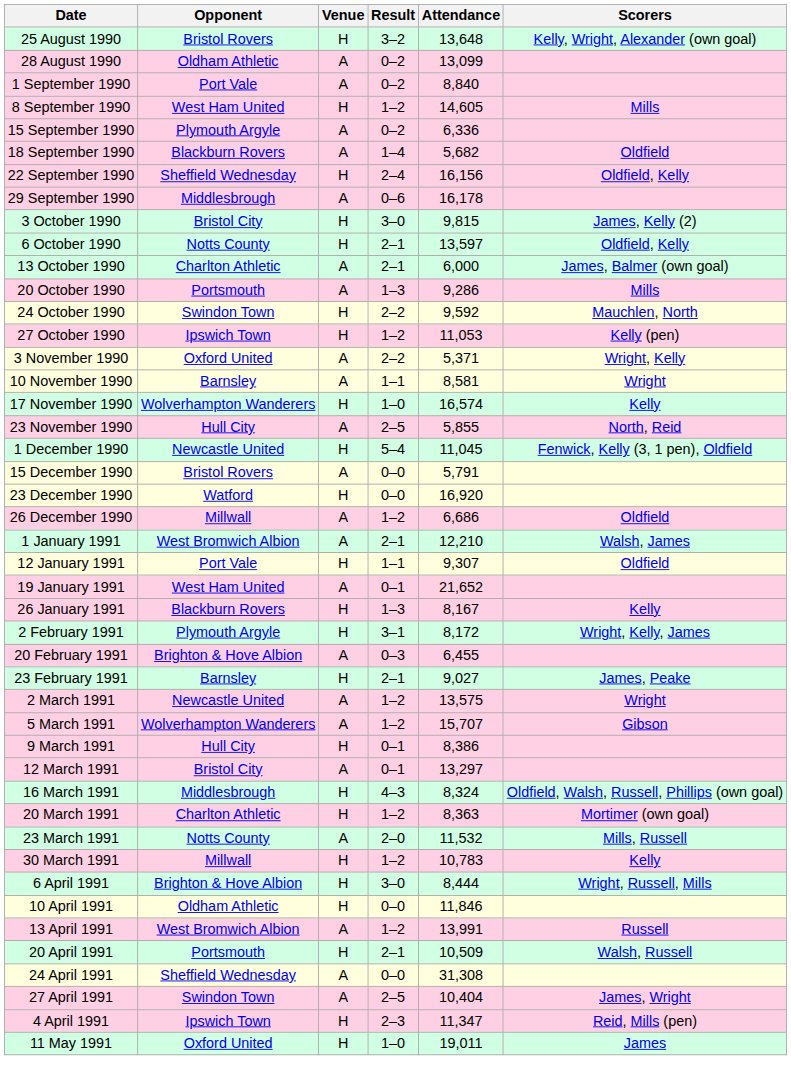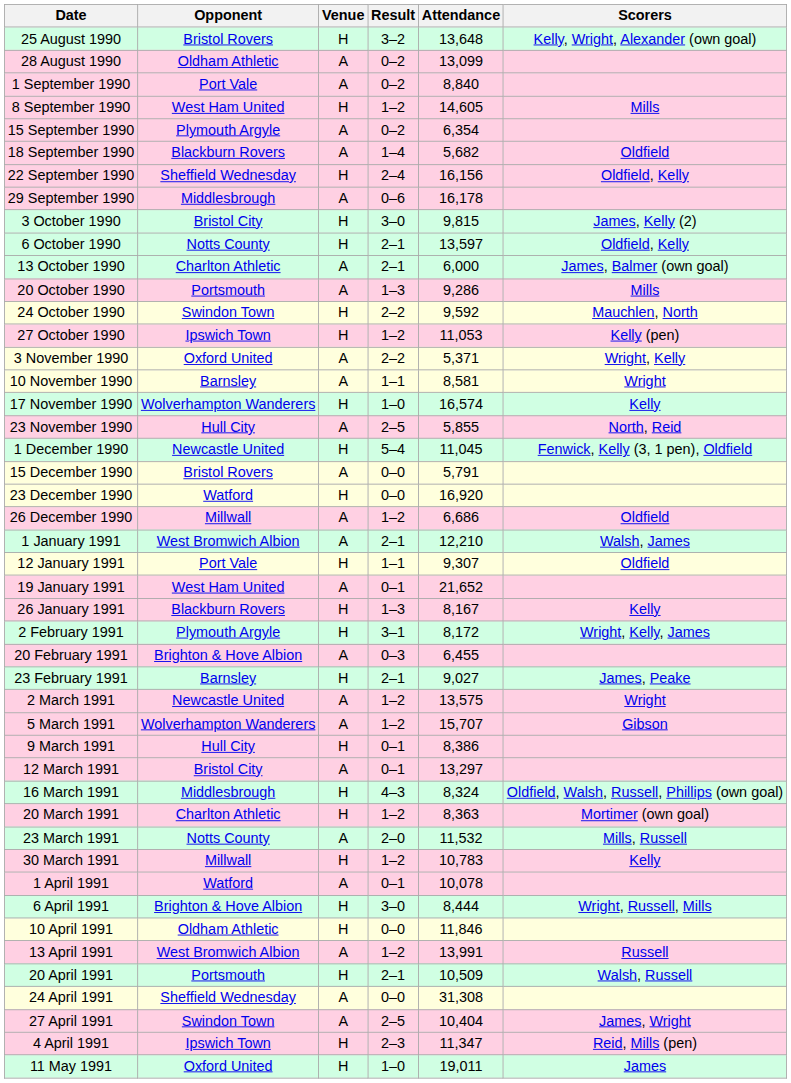 <table class="wikitable sortable" style="font-size:100%; text-align:center">
 <tr>
 <th>Date</th>
 <th>Opponent</th>
 <th>Venue</th>
 <th>Result</th>
 <th>Attendance</th>
 <th>Scorers</th>
 </tr>
 <tr style="background-color: #d0ffe3;">
 <td>25 August 1990</td>
 <td><a href='#'>Bristol Rovers</a></td>
 <td>H</td>
 <td>3–2</td>
 <td>13,648</td>
 <td><a href='#'>Kelly</a>, <a href='#'>Wright</a>, <a href='#'>Alexander</a> (own goal)</td>
 </tr>
 <tr style="background-color: #ffd0e3;">
 <td>28 August 1990</td>
 <td><a href='#'>Oldham Athletic</a></td>
 <td>A</td>
 <td>0–2</td>
 <td>13,099</td>
 <td></td>
 </tr>
 <tr style="background-color: #ffd0e3;">
 <td>1 September 1990</td>
 <td><a href='#'>Port Vale</a></td>
 <td>A</td>
 <td>0–2</td>
 <td>8,840</td>
 <td></td>
 </tr>
 <tr style="background-color: #ffd0e3;">
 <td>8 September 1990</td>
 <td><a href='#'>West Ham United</a></td>
 <td>H</td>
 <td>1–2</td>
 <td>14,605</td>
 <td><a href='#'>Mills</a></td>
 </tr>
 <tr style="background-color: #ffd0e3;">
 <td>15 September 1990</td>
 <td><a href='#'>Plymouth Argyle</a></td>
 <td>A</td>
 <td>0–2</td>
-<td>6,336</td>
+<td>6,354</td>
 <td></td>
 </tr>
 <tr style="background-color: #ffd0e3;">
 <td>18 September 1990</td>
 <td><a href='#'>Blackburn Rovers</a></td>
 <td>A</td>
 <td>1–4</td>
 <td>5,682</td>
 <td><a href='#'>Oldfield</a></td>
 </tr>
 <tr style="background-color: #ffd0e3;">
 <td>22 September 1990</td>
 <td><a href='#'>Sheffield Wednesday</a></td>
 <td>H</td>
 <td>2–4</td>
 <td>16,156</td>
 <td><a href='#'>Oldfield</a>, <a href='#'>Kelly</a></td>
 </tr>
 <tr style="background-color: #ffd0e3;">
 <td>29 September 1990</td>
 <td><a href='#'>Middlesbrough</a></td>
 <td>A</td>
 <td>0–6</td>
 <td>16,178</td>
 <td></td>
 </tr>
 <tr style="background-color: #d0ffe3;">
 <td>3 October 1990</td>
 <td><a href='#'>Bristol City</a></td>
 <td>H</td>
 <td>3–0</td>
 <td>9,815</td>
 <td><a href='#'>James</a>, <a href='#'>Kelly</a> (2)</td>
 </tr>
 <tr style="background-color: #d0ffe3;">
 <td>6 October 1990</td>
 <td><a href='#'>Notts County</a></td>
 <td>H</td>
 <td>2–1</td>
 <td>13,597</td>
 <td><a href='#'>Oldfield</a>, <a href='#'>Kelly</a></td>
 </tr>
 <tr style="background-color: #d0ffe3;">
 <td>13 October 1990</td>
 <td><a href='#'>Charlton Athletic</a></td>
 <td>A</td>
 <td>2–1</td>
 <td>6,000</td>
 <td><a href='#'>James</a>, <a href='#'>Balmer</a> (own goal)</td>
 </tr>
 <tr style="background-color: #ffd0e3;">
 <td>20 October 1990</td>
 <td><a href='#'>Portsmouth</a></td>
 <td>A</td>
 <td>1–3</td>
 <td>9,286</td>
 <td><a href='#'>Mills</a></td>
 </tr>
 <tr style="background-color: #ffffdd;">
 <td>24 October 1990</td>
 <td><a href='#'>Swindon Town</a></td>
 <td>H</td>
 <td>2–2</td>
 <td>9,592</td>
 <td><a href='#'>Mauchlen</a>, <a href='#'>North</a></td>
 </tr>
 <tr style="background-color: #ffd0e3;">
 <td>27 October 1990</td>
 <td><a href='#'>Ipswich Town</a></td>
 <td>H</td>
 <td>1–2</td>
 <td>11,053</td>
 <td><a href='#'>Kelly</a> (pen)</td>
 </tr>
 <tr style="background-color: #ffffdd;">
 <td>3 November 1990</td>
 <td><a href='#'>Oxford United</a></td>
 <td>A</td>
 <td>2–2</td>
 <td>5,371</td>
 <td><a href='#'>Wright</a>, <a href='#'>Kelly</a></td>
 </tr>
 <tr style="background-color: #ffffdd;">
 <td>10 November 1990</td>
 <td><a href='#'>Barnsley</a></td>
 <td>A</td>
 <td>1–1</td>
 <td>8,581</td>
 <td><a href='#'>Wright</a></td>
 </tr>
 <tr style="background-color: #d0ffe3;">
 <td>17 November 1990</td>
 <td><a href='#'>Wolverhampton Wanderers</a></td>
 <td>H</td>
 <td>1–0</td>
 <td>16,574</td>
 <td><a href='#'>Kelly</a></td>
 </tr>
 <tr style="background-color: #ffd0e3;">
 <td>23 November 1990</td>
 <td><a href='#'>Hull City</a></td>
 <td>A</td>
 <td>2–5</td>
 <td>5,855</td>
 <td><a href='#'>North</a>, <a href='#'>Reid</a></td>
 </tr>
 <tr style="background-color: #d0ffe3;">
 <td>1 December 1990</td>
 <td><a href='#'>Newcastle United</a></td>
 <td>H</td>
 <td>5–4</td>
 <td>11,045</td>
 <td><a href='#'>Fenwick</a>, <a href='#'>Kelly</a> (3, 1 pen), <a href='#'>Oldfield</a></td>
 </tr>
 <tr style="background-color: #ffffdd;">
 <td>15 December 1990</td>
 <td><a href='#'>Bristol Rovers</a></td>
 <td>A</td>
 <td>0–0</td>
 <td>5,791</td>
 <td></td>
 </tr>
 <tr style="background-color: #ffffdd;">
 <td>23 December 1990</td>
 <td><a href='#'>Watford</a></td>
 <td>H</td>
 <td>0–0</td>
 <td>16,920</td>
 <td></td>
 </tr>
 <tr style="background-color: #ffd0e3;">
 <td>26 December 1990</td>
 <td><a href='#'>Millwall</a></td>
 <td>A</td>
 <td>1–2</td>
 <td>6,686</td>
 <td><a href='#'>Oldfield</a></td>
 </tr>
 <tr style="background-color: #d0ffe3;">
 <td>1 January 1991</td>
 <td><a href='#'>West Bromwich Albion</a></td>
 <td>A</td>
 <td>2–1</td>
 <td>12,210</td>
 <td><a href='#'>Walsh</a>, <a href='#'>James</a></td>
 </tr>
 <tr style="background-color: #ffffdd;">
 <td>12 January 1991</td>
 <td><a href='#'>Port Vale</a></td>
 <td>H</td>
 <td>1–1</td>
 <td>9,307</td>
 <td><a href='#'>Oldfield</a></td>
 </tr>
 <tr style="background-color: #ffd0e3;">
 <td>19 January 1991</td>
 <td><a href='#'>West Ham United</a></td>
 <td>A</td>
 <td>0–1</td>
 <td>21,652</td>
 <td></td>
 </tr>
 <tr style="background-color: #ffd0e3;">
 <td>26 January 1991</td>
 <td><a href='#'>Blackburn Rovers</a></td>
 <td>H</td>
 <td>1–3</td>
 <td>8,167</td>
 <td><a href='#'>Kelly</a></td>
 </tr>
 <tr style="background-color: #d0ffe3;">
 <td>2 February 1991</td>
 <td><a href='#'>Plymouth Argyle</a></td>
 <td>H</td>
 <td>3–1</td>
 <td>8,172</td>
 <td><a href='#'>Wright</a>, <a href='#'>Kelly</a>, <a href='#'>James</a></td>
 </tr>
 <tr style="background-color: #ffd0e3;">
 <td>20 February 1991</td>
 <td><a href='#'>Brighton & Hove Albion</a></td>
 <td>A</td>
 <td>0–3</td>
 <td>6,455</td>
 <td></td>
 </tr>
 <tr style="background-color: #d0ffe3;">
 <td>23 February 1991</td>
 <td><a href='#'>Barnsley</a></td>
 <td>H</td>
 <td>2–1</td>
 <td>9,027</td>
 <td><a href='#'>James</a>, <a href='#'>Peake</a></td>
 </tr>
 <tr style="background-color: #ffd0e3;">
 <td>2 March 1991</td>
 <td><a href='#'>Newcastle United</a></td>
 <td>A</td>
 <td>1–2</td>
 <td>13,575</td>
 <td><a href='#'>Wright</a></td>
 </tr>
 <tr style="background-color: #ffd0e3;">
 <td>5 March 1991</td>
 <td><a href='#'>Wolverhampton Wanderers</a></td>
 <td>A</td>
 <td>1–2</td>
 <td>15,707</td>
 <td><a href='#'>Gibson</a></td>
 </tr>
 <tr style="background-color: #ffd0e3;">
 <td>9 March 1991</td>
 <td><a href='#'>Hull City</a></td>
 <td>H</td>
 <td>0–1</td>
 <td>8,386</td>
 <td></td>
 </tr>
 <tr style="background-color: #ffd0e3;">
 <td>12 March 1991</td>
 <td><a href='#'>Bristol City</a></td>
 <td>A</td>
 <td>0–1</td>
 <td>13,297</td>
 <td></td>
 </tr>
 <tr style="background-color: #d0ffe3;">
 <td>16 March 1991</td>
 <td><a href='#'>Middlesbrough</a></td>
 <td>H</td>
 <td>4–3</td>
 <td>8,324</td>
 <td><a href='#'>Oldfield</a>, <a href='#'>Walsh</a>, <a href='#'>Russell</a>, <a href='#'>Phillips</a> (own goal)</td>
 </tr>
 <tr style="background-color: #ffd0e3;">
 <td>20 March 1991</td>
 <td><a href='#'>Charlton Athletic</a></td>
 <td>H</td>
 <td>1–2</td>
 <td>8,363</td>
 <td><a href='#'>Mortimer</a> (own goal)</td>
 </tr>
 <tr style="background-color: #d0ffe3;">
 <td>23 March 1991</td>
 <td><a href='#'>Notts County</a></td>
 <td>A</td>
 <td>2–0</td>
 <td>11,532</td>
 <td><a href='#'>Mills</a>, <a href='#'>Russell</a></td>
 </tr>
 <tr style="background-color: #ffd0e3;">
 <td>30 March 1991</td>
 <td><a href='#'>Millwall</a></td>
 <td>H</td>
 <td>1–2</td>
 <td>10,783</td>
 <td><a href='#'>Kelly</a></td>
 </tr>
+<tr style="background-color: #ffd0e3;">
+<td>1 April 1991</td>
+<td><a href='#'>Watford</a></td>
+<td>A</td>
+<td>0–1</td>
+<td>10,078</td>
+<td></td>
+</tr>
 <tr style="background-color: #d0ffe3;">
 <td>6 April 1991</td>
 <td><a href='#'>Brighton & Hove Albion</a></td>
 <td>H</td>
 <td>3–0</td>
 <td>8,444</td>
 <td><a href='#'>Wright</a>, <a href='#'>Russell</a>, <a href='#'>Mills</a></td>
 </tr>
 <tr style="background-color: #ffffdd;">
 <td>10 April 1991</td>
 <td><a href='#'>Oldham Athletic</a></td>
 <td>H</td>
 <td>0–0</td>
 <td>11,846</td>
 <td></td>
 </tr>
 <tr style="background-color: #ffd0e3;">
 <td>13 April 1991</td>
 <td><a href='#'>West Bromwich Albion</a></td>
 <td>A</td>
 <td>1–2</td>
 <td>13,991</td>
 <td><a href='#'>Russell</a></td>
 </tr>
 <tr style="background-color: #d0ffe3;">
 <td>20 April 1991</td>
 <td><a href='#'>Portsmouth</a></td>
 <td>H</td>
 <td>2–1</td>
 <td>10,509</td>
 <td><a href='#'>Walsh</a>, <a href='#'>Russell</a></td>
 </tr>
 <tr style="background-color: #ffffdd;">
 <td>24 April 1991</td>
 <td><a href='#'>Sheffield Wednesday</a></td>
 <td>A</td>
 <td>0–0</td>
 <td>31,308</td>
 <td></td>
 </tr>
 <tr style="background-color: #ffd0e3;">
 <td>27 April 1991</td>
 <td><a href='#'>Swindon Town</a></td>
 <td>A</td>
 <td>2–5</td>
 <td>10,404</td>
 <td><a href='#'>James</a>, <a href='#'>Wright</a></td>
 </tr>
 <tr style="background-color: #ffd0e3;">
 <td>4 April 1991</td>
 <td><a href='#'>Ipswich Town</a></td>
 <td>H</td>
 <td>2–3</td>
 <td>11,347</td>
 <td><a href='#'>Reid</a>, <a href='#'>Mills</a> (pen)</td>
 </tr>
 <tr style="background-color: #d0ffe3;">
 <td>11 May 1991</td>
 <td><a href='#'>Oxford United</a></td>
 <td>H</td>
 <td>1–0</td>
 <td>19,011</td>
 <td><a href='#'>James</a></td>
 </tr>
 </table>
